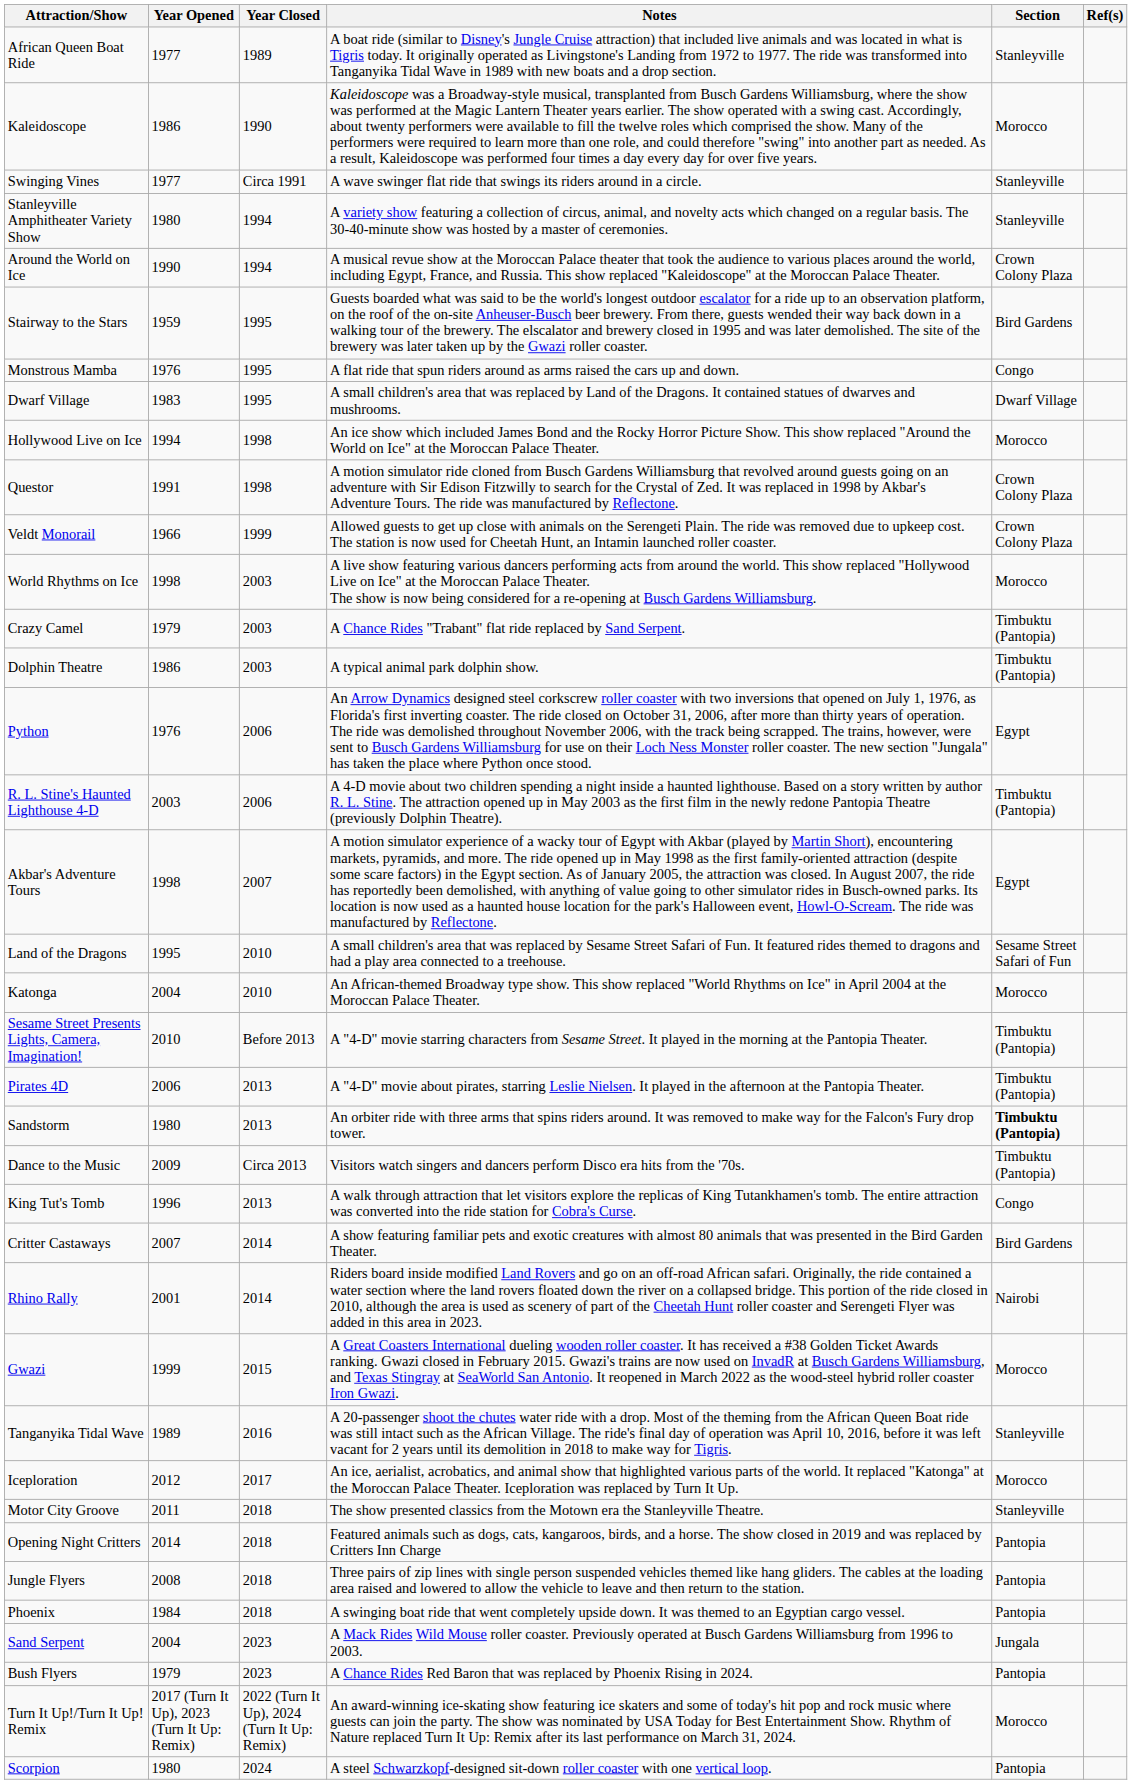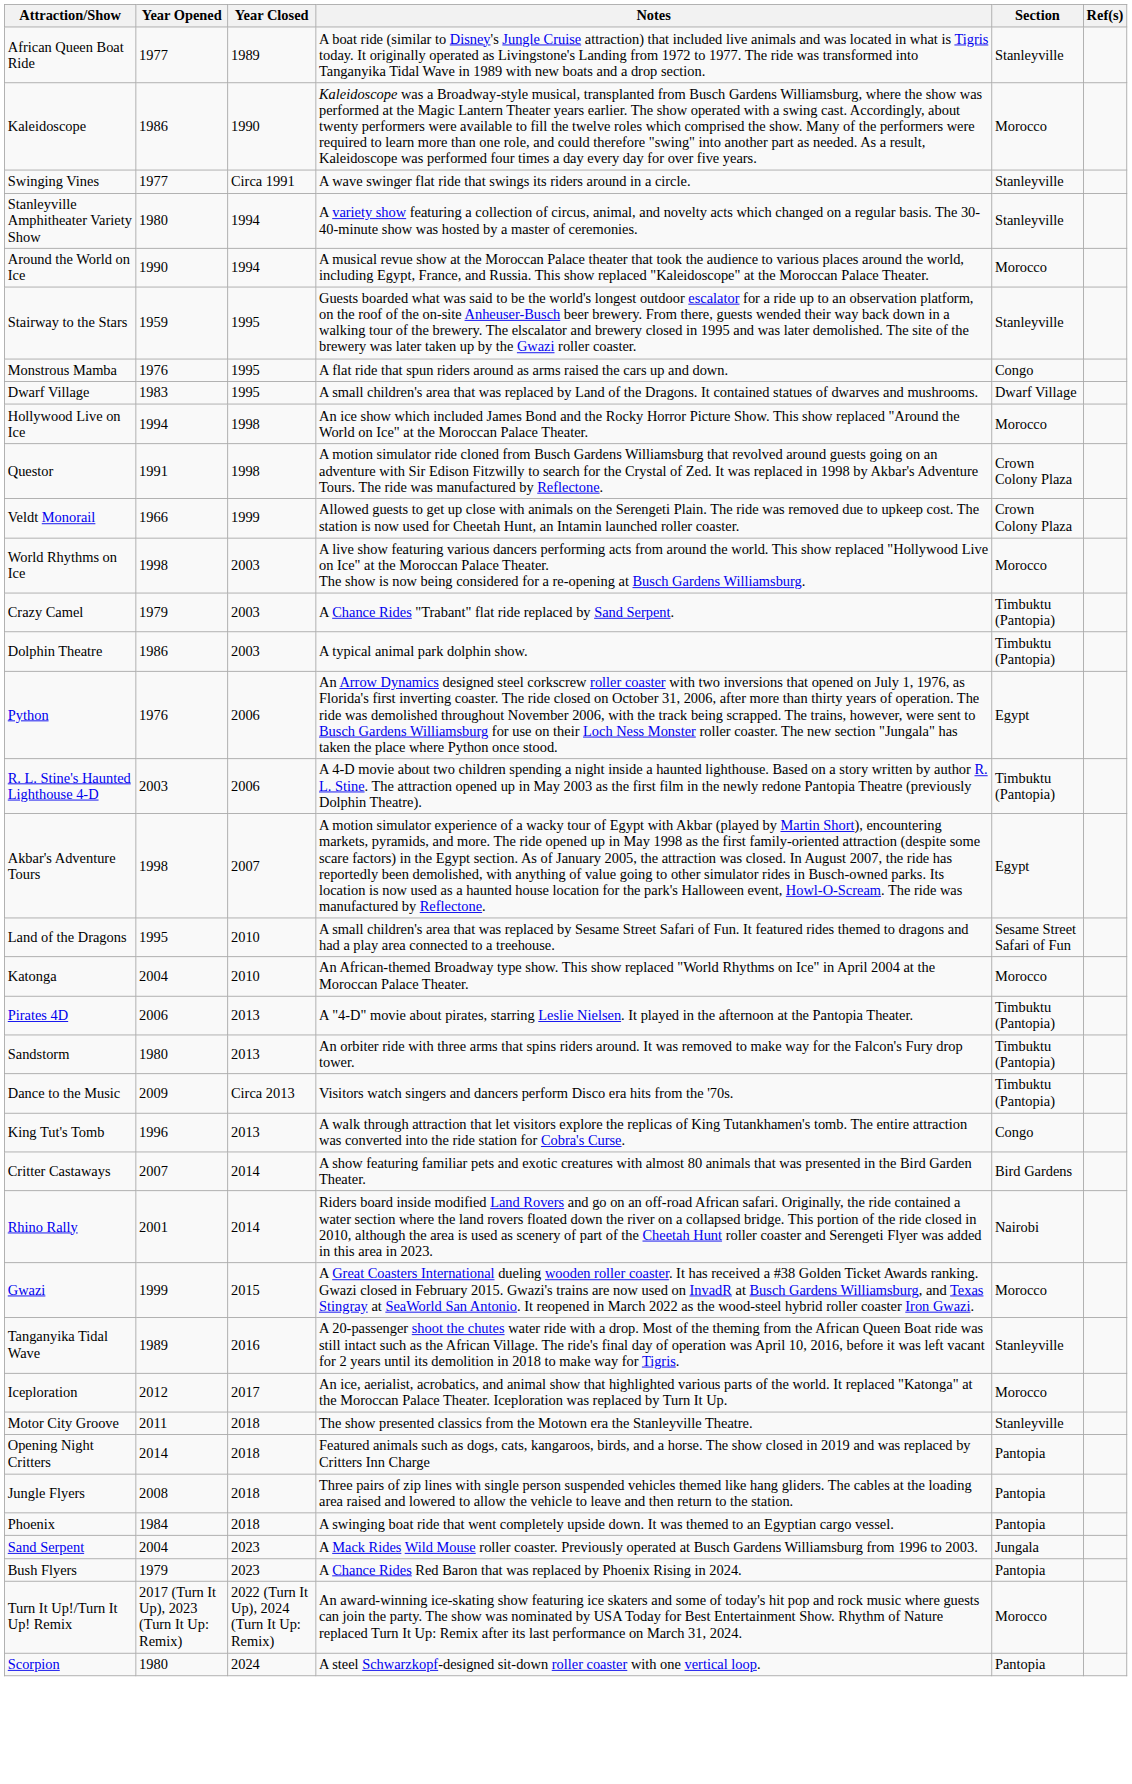 <table class="wikitable">
 <tr>
 <th>Attraction/Show</th>
 <th>Year Opened</th>
 <th>Year Closed</th>
 <th>Notes</th>
 <th>Section</th>
 <th>Ref(s)</th>
 </tr>
 <tr>
 <td>African Queen Boat Ride</td>
 <td>1977</td>
 <td>1989</td>
 <td>A boat ride (similar to <a href='#'>Disney</a>'s <a href='#'>Jungle Cruise</a> attraction) that included live animals and was located in what is <a href='#'>Tigris</a> today. It originally operated as Livingstone's Landing from 1972 to 1977. The ride was transformed into Tanganyika Tidal Wave in 1989 with new boats and a drop section.</td>
 <td>Stanleyville</td>
 <td></td>
 </tr>
 <tr>
 <td>Kaleidoscope</td>
 <td>1986</td>
 <td>1990</td>
 <td><em>Kaleidoscope</em> was a Broadway-style musical, transplanted from Busch Gardens Williamsburg, where the show was performed at the Magic Lantern Theater years earlier. The show operated with a swing cast. Accordingly, about twenty performers were available to fill the twelve roles which comprised the show. Many of the performers were required to learn more than one role, and could therefore "swing" into another part as needed. As a result, Kaleidoscope was performed four times a day every day for over five years.</td>
 <td>Morocco</td>
 <td></td>
 </tr>
 <tr>
 <td>Swinging Vines</td>
 <td>1977</td>
 <td>Circa 1991</td>
 <td>A wave swinger flat ride that swings its riders around in a circle.</td>
 <td>Stanleyville</td>
 <td></td>
 </tr>
 <tr>
 <td>Stanleyville Amphitheater Variety Show</td>
 <td>1980</td>
 <td>1994</td>
 <td>A <a href='#'>variety show</a> featuring a collection of circus, animal, and novelty acts which changed on a regular basis. The 30-40-minute show was hosted by a master of ceremonies.</td>
 <td>Stanleyville</td>
 <td></td>
 </tr>
 <tr>
 <td>Around the World on Ice</td>
 <td>1990</td>
 <td>1994</td>
 <td>A musical revue show at the Moroccan Palace theater that took the audience to various places around the world, including Egypt, France, and Russia. This show replaced "Kaleidoscope" at the Moroccan Palace Theater.</td>
-<td>Crown Colony Plaza</td>
+<td>Morocco</td>
 <td></td>
 </tr>
 <tr>
 <td>Stairway to the Stars</td>
 <td>1959</td>
 <td>1995</td>
 <td>Guests boarded what was said to be the world's longest outdoor <a href='#'>escalator</a> for a ride up to an observation platform, on the roof of the on-site <a href='#'>Anheuser-Busch</a> beer brewery. From there, guests wended their way back down in a walking tour of the brewery. The elscalator and brewery closed in 1995 and was later demolished. The site of the brewery was later taken up by the <a href='#'>Gwazi</a> roller coaster.</td>
-<td>Bird Gardens</td>
+<td>Stanleyville</td>
 <td></td>
 </tr>
 <tr>
 <td>Monstrous Mamba</td>
 <td>1976</td>
 <td>1995</td>
 <td>A flat ride that spun riders around as arms raised the cars up and down.</td>
 <td>Congo</td>
 <td></td>
 </tr>
 <tr>
 <td>Dwarf Village</td>
 <td>1983</td>
 <td>1995</td>
 <td>A small children's area that was replaced by Land of the Dragons. It contained statues of dwarves and mushrooms.</td>
 <td>Dwarf Village</td>
 <td></td>
 </tr>
 <tr>
 <td>Hollywood Live on Ice</td>
 <td>1994</td>
 <td>1998</td>
 <td>An ice show which included James Bond and the Rocky Horror Picture Show. This show replaced "Around the World on Ice" at the Moroccan Palace Theater.</td>
 <td>Morocco</td>
 <td></td>
 </tr>
 <tr>
 <td>Questor</td>
 <td>1991</td>
 <td>1998</td>
 <td>A motion simulator ride cloned from Busch Gardens Williamsburg that revolved around guests going on an adventure with Sir Edison Fitzwilly to search for the Crystal of Zed. It was replaced in 1998 by Akbar's Adventure Tours. The ride was manufactured by <a href='#'>Reflectone</a>.</td>
 <td>Crown Colony Plaza</td>
 <td></td>
 </tr>
 <tr>
 <td>Veldt <a href='#'>Monorail</a></td>
 <td>1966</td>
 <td>1999</td>
 <td>Allowed guests to get up close with animals on the Serengeti Plain. The ride was removed due to upkeep cost. The station is now used for Cheetah Hunt, an Intamin launched roller coaster.</td>
 <td>Crown Colony Plaza</td>
 <td></td>
 </tr>
 <tr>
 <td>World Rhythms on Ice</td>
 <td>1998</td>
 <td>2003</td>
 <td>A live show featuring various dancers performing acts from around the world. This show replaced "Hollywood Live on Ice" at the Moroccan Palace Theater.<br>The show is now being considered for a re-opening at <a href='#'>Busch Gardens Williamsburg</a>.</td>
 <td>Morocco</td>
 <td></td>
 </tr>
 <tr>
 <td>Crazy Camel</td>
 <td>1979</td>
 <td>2003</td>
 <td>A <a href='#'>Chance Rides</a> "Trabant" flat ride replaced by <a href='#'>Sand Serpent</a>.</td>
 <td>Timbuktu (Pantopia)</td>
 <td></td>
 </tr>
 <tr>
 <td>Dolphin Theatre</td>
 <td>1986</td>
 <td>2003</td>
 <td>A typical animal park dolphin show.</td>
 <td>Timbuktu (Pantopia)</td>
 <td></td>
 </tr>
 <tr>
 <td><a href='#'>Python</a></td>
 <td>1976</td>
 <td>2006</td>
 <td>An <a href='#'>Arrow Dynamics</a> designed steel corkscrew <a href='#'>roller coaster</a> with two inversions that opened on July 1, 1976, as Florida's first inverting coaster. The ride closed on October 31, 2006, after more than thirty years of operation. The ride was demolished throughout November 2006, with the track being scrapped. The trains, however, were sent to <a href='#'>Busch Gardens Williamsburg</a> for use on their <a href='#'>Loch Ness Monster</a> roller coaster. The new section "Jungala" has taken the place where Python once stood.</td>
 <td>Egypt</td>
 <td></td>
 </tr>
 <tr>
 <td><a href='#'>R. L. Stine's Haunted Lighthouse 4-D</a></td>
 <td>2003</td>
 <td>2006</td>
 <td>A 4-D movie about two children spending a night inside a haunted lighthouse. Based on a story written by author <a href='#'>R. L. Stine</a>. The attraction opened up in May 2003 as the first film in the newly redone Pantopia Theatre (previously Dolphin Theatre).</td>
 <td>Timbuktu (Pantopia)</td>
 <td></td>
 </tr>
 <tr>
 <td>Akbar's Adventure Tours</td>
 <td>1998</td>
 <td>2007</td>
 <td>A motion simulator experience of a wacky tour of Egypt with Akbar (played by <a href='#'>Martin Short</a>), encountering markets, pyramids, and more. The ride opened up in May 1998 as the first family-oriented attraction (despite some scare factors) in the Egypt section. As of January 2005, the attraction was closed. In August 2007, the ride has reportedly been demolished, with anything of value going to other simulator rides in Busch-owned parks. Its location is now used as a haunted house location for the park's Halloween event, <a href='#'>Howl-O-Scream</a>.  The ride was manufactured by <a href='#'>Reflectone</a>.</td>
 <td>Egypt</td>
 <td></td>
 </tr>
 <tr>
 <td>Land of the Dragons</td>
 <td>1995</td>
 <td>2010</td>
 <td>A small children's area that was replaced by Sesame Street Safari of Fun. It featured rides themed to dragons and had a play area connected to a treehouse.</td>
 <td>Sesame Street Safari of Fun</td>
 <td></td>
 </tr>
 <tr>
 <td>Katonga</td>
 <td>2004</td>
 <td>2010</td>
 <td>An African-themed Broadway type show. This show replaced "World Rhythms on Ice" in April 2004 at the Moroccan Palace Theater.</td>
 <td>Morocco</td>
 <td></td>
 </tr>
 <tr>
-<td><a href='#'>Sesame Street Presents Lights, Camera, Imagination!</a></td>
-<td>2010</td>
-<td>Before 2013</td>
-<td>A "4-D" movie starring characters from <em>Sesame Street</em>. It played in the morning at the Pantopia Theater.</td>
-<td>Timbuktu (Pantopia)</td>
-<td></td>
-</tr>
-<tr>
 <td><a href='#'>Pirates 4D</a></td>
 <td>2006</td>
 <td>2013</td>
 <td>A "4-D" movie about pirates, starring <a href='#'>Leslie Nielsen</a>. It played in the afternoon at the Pantopia Theater.</td>
 <td>Timbuktu (Pantopia)</td>
 <td></td>
 </tr>
 <tr>
 <td>Sandstorm</td>
 <td>1980</td>
 <td>2013</td>
 <td>An orbiter ride with three arms that spins riders around. It was removed to make way for the Falcon's Fury drop tower.</td>
-<td><strong>Timbuktu (Pantopia)</strong></td>
+<td>Timbuktu (Pantopia)</td>
 <td></td>
 </tr>
 <tr>
 <td>Dance to the Music</td>
 <td>2009</td>
 <td>Circa 2013</td>
 <td>Visitors watch singers and dancers perform Disco era hits from the '70s.</td>
 <td>Timbuktu (Pantopia)</td>
 <td></td>
 </tr>
 <tr>
 <td>King Tut's Tomb</td>
 <td>1996</td>
 <td>2013</td>
 <td>A walk through attraction that let visitors explore the replicas of King Tutankhamen's tomb. The entire attraction was converted into the ride station for <a href='#'>Cobra's Curse</a>.</td>
 <td>Congo</td>
 <td></td>
 </tr>
 <tr>
 <td>Critter Castaways</td>
 <td>2007</td>
 <td>2014</td>
 <td>A show featuring familiar pets and exotic creatures with almost 80 animals that was presented in the Bird Garden Theater.</td>
 <td>Bird Gardens</td>
 <td></td>
 </tr>
 <tr>
 <td><a href='#'>Rhino Rally</a></td>
 <td>2001</td>
 <td>2014</td>
 <td>Riders board inside modified <a href='#'>Land Rovers</a> and go on an off-road African safari. Originally, the ride contained a water section where the land rovers floated down the river on a collapsed bridge. This portion of the ride closed in 2010, although the area is used as scenery of part of the <a href='#'>Cheetah Hunt</a> roller coaster and Serengeti Flyer was added in this area in 2023.</td>
 <td>Nairobi</td>
 <td></td>
 </tr>
 <tr>
 <td><a href='#'>Gwazi</a></td>
 <td>1999</td>
 <td>2015</td>
 <td>A  <a href='#'>Great Coasters International</a> dueling <a href='#'>wooden roller coaster</a>. It has received a #38 Golden Ticket Awards ranking. Gwazi closed in February 2015. Gwazi's trains are now used on <a href='#'>InvadR</a> at <a href='#'>Busch Gardens Williamsburg</a>, and <a href='#'>Texas Stingray</a> at <a href='#'>SeaWorld San Antonio</a>. It reopened in March 2022 as the wood-steel hybrid roller coaster <a href='#'>Iron Gwazi</a>.</td>
 <td>Morocco</td>
 <td></td>
 </tr>
 <tr>
 <td>Tanganyika Tidal Wave</td>
 <td>1989</td>
 <td>2016</td>
 <td>A 20-passenger <a href='#'>shoot the chutes</a> water ride with a  drop. Most of the theming from the African Queen Boat ride was still intact such as the African Village. The ride's final day of operation was April 10, 2016, before it was left vacant for 2 years until its demolition in 2018 to make way for <a href='#'>Tigris</a>.</td>
 <td>Stanleyville</td>
 <td></td>
 </tr>
 <tr>
 <td>Iceploration</td>
 <td>2012</td>
 <td>2017</td>
 <td>An ice, aerialist, acrobatics, and animal show that highlighted various parts of the world. It replaced "Katonga" at the Moroccan Palace Theater. Iceploration was replaced by Turn It Up.</td>
 <td>Morocco</td>
 <td></td>
 </tr>
 <tr>
 <td>Motor City Groove</td>
 <td>2011</td>
 <td>2018</td>
 <td>The show presented classics from the Motown era the Stanleyville Theatre.</td>
 <td>Stanleyville</td>
 <td></td>
 </tr>
 <tr>
 <td>Opening Night Critters</td>
 <td>2014</td>
 <td>2018</td>
 <td>Featured animals such as dogs, cats, kangaroos, birds, and a horse. The show closed in 2019 and was replaced by Critters Inn Charge</td>
 <td>Pantopia</td>
 <td></td>
 </tr>
 <tr>
 <td>Jungle Flyers</td>
 <td>2008</td>
 <td>2018</td>
 <td>Three pairs of zip lines with single person suspended vehicles themed like hang gliders. The cables at the loading area raised and lowered to allow the vehicle to leave and then return to the station.</td>
 <td>Pantopia</td>
 <td></td>
 </tr>
 <tr>
 <td>Phoenix</td>
 <td>1984</td>
 <td>2018</td>
 <td>A swinging boat ride that went completely upside down. It was themed to an Egyptian cargo vessel.</td>
 <td>Pantopia</td>
 <td></td>
 </tr>
 <tr>
 <td><a href='#'>Sand Serpent</a></td>
 <td>2004</td>
 <td>2023</td>
 <td>A <a href='#'>Mack Rides</a> <a href='#'>Wild Mouse</a> roller coaster. Previously operated at Busch Gardens Williamsburg from 1996 to 2003.</td>
 <td>Jungala</td>
 <td></td>
 </tr>
 <tr>
 <td>Bush Flyers</td>
 <td>1979</td>
 <td>2023</td>
 <td>A <a href='#'>Chance Rides</a> Red Baron that was replaced by Phoenix Rising in 2024.</td>
 <td>Pantopia</td>
 </tr>
 <tr>
 <td>Turn It Up!/Turn It Up! Remix</td>
 <td>2017 (Turn It Up), 2023 (Turn It Up: Remix)</td>
 <td>2022 (Turn It Up), 2024 (Turn It Up: Remix)</td>
 <td>An award-winning ice-skating show featuring ice skaters and some of today's hit pop and rock music where guests can join the party. The show was nominated by USA Today for Best Entertainment Show. Rhythm of Nature replaced Turn It Up: Remix after its last performance on March 31, 2024.</td>
 <td>Morocco</td>
 <td></td>
 </tr>
 <tr>
 <td><a href='#'>Scorpion</a></td>
 <td>1980</td>
 <td>2024</td>
 <td>A steel <a href='#'>Schwarzkopf</a>-designed sit-down <a href='#'>roller coaster</a> with one <a href='#'>vertical loop</a>.</td>
 <td>Pantopia</td>
 <td></td>
 </tr>
 </table>
